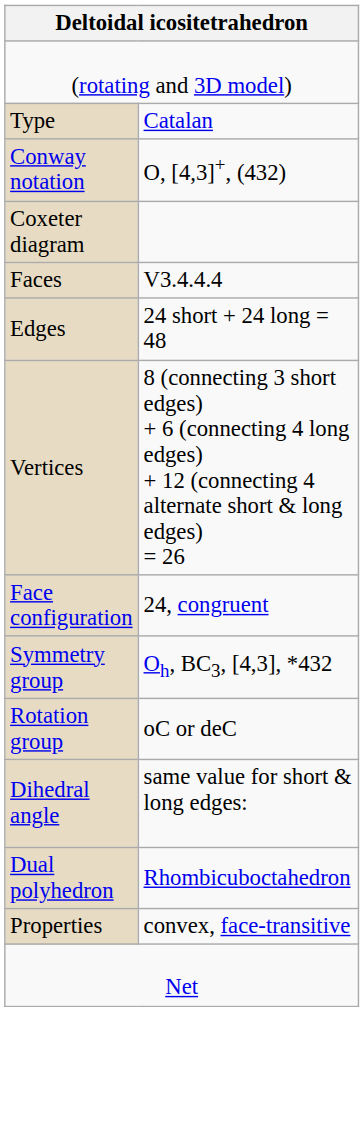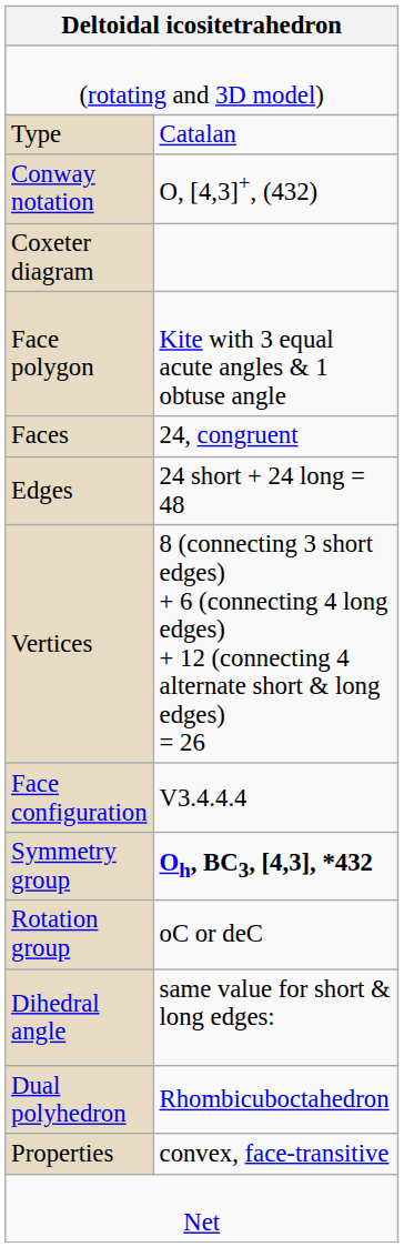 <table class=wikitable align="right" width="250">
 <tr>
 <th bgcolor=#e7dcc3 colspan=2>Deltoidal icositetrahedron</th>
 </tr>
 <tr>
 <td align=center colspan=2><br>(<a href='#'>rotating</a> and <a href='#'>3D model</a>)</td>
 </tr>
 <tr>
 <td bgcolor=#e7dcc3>Type</td>
 <td><a href='#'>Catalan</a></td>
 </tr>
 <tr>
 <td bgcolor=#e7dcc3><a href='#'>Conway notation</a></td>
 <td>O, [4,3]<sup>+</sup>, (432)</td>
 </tr>
 <tr>
 <td bgcolor=#e7dcc3>Coxeter diagram</td>
 <td></td>
 </tr>
 <tr>
+<td bgcolor=#e7dcc3>Face polygon</td>
+<td><br><a href='#'>Kite</a> with 3 equal acute angles & 1 obtuse angle</td>
+</tr>
+<tr>
 <td bgcolor=#e7dcc3>Faces</td>
-<td>V3.4.4.4</td>
+<td>24, <a href='#'>congruent</a></td>
 </tr>
 <tr>
 <td bgcolor=#e7dcc3>Edges</td>
 <td>24 short + 24 long = 48</td>
 </tr>
 <tr>
 <td bgcolor=#e7dcc3>Vertices</td>
 <td>8 (connecting 3 short edges)<br>+ 6 (connecting 4 long edges)<br>+ 12 (connecting 4 alternate short & long edges)<br>= 26</td>
 </tr>
 <tr>
 <td bgcolor=#e7dcc3><a href='#'>Face configuration</a></td>
-<td>24, <a href='#'>congruent</a></td>
+<td>V3.4.4.4</td>
 </tr>
 <tr>
 <td bgcolor=#e7dcc3><a href='#'>Symmetry group</a></td>
-<td><a href='#'>O<sub>h</sub></a>, BC<sub>3</sub>, [4,3], *432</td>
+<td><strong><a href='#'>O<sub>h</sub></a>, BC<sub>3</sub>, [4,3], *432</strong></td>
 </tr>
 <tr>
 <td bgcolor=#e7dcc3><a href='#'>Rotation group</a></td>
 <td>oC or deC</td>
 </tr>
 <tr>
 <td bgcolor=#e7dcc3><a href='#'>Dihedral angle</a></td>
 <td>same value for short & long edges:<br><br></td>
 </tr>
 <tr>
 <td bgcolor=#e7dcc3><a href='#'>Dual polyhedron</a></td>
 <td><a href='#'>Rhombicuboctahedron</a></td>
 </tr>
 <tr>
 <td bgcolor=#e7dcc3>Properties</td>
 <td>convex, <a href='#'>face-transitive</a></td>
 </tr>
 <tr>
 <td align=center colspan=2><br><a href='#'>Net</a></td>
 </tr>
 </table>
